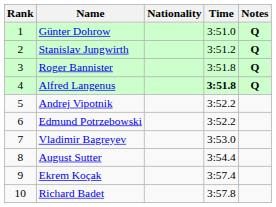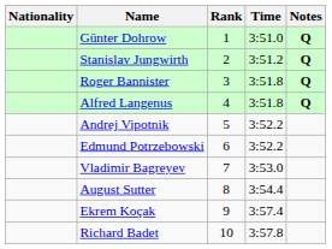 <table class="wikitable sortable" style="text-align:center">
 <tr>
+<th>Nationality</th>
+<th>Name</th>
 <th>Rank</th>
-<th>Name</th>
-<th>Nationality</th>
 <th>Time</th>
 <th>Notes</th>
 </tr>
 <tr bgcolor=ccffcc>
+<td align=left></td>
+<td align=left><a href='#'>Günter Dohrow</a></td>
 <td>1</td>
-<td align=left><a href='#'>Günter Dohrow</a></td>
-<td align=left></td>
 <td>3:51.0</td>
 <td><strong>Q</strong></td>
 </tr>
 <tr bgcolor=ccffcc>
+<td align=left></td>
+<td align=left><a href='#'>Stanislav Jungwirth</a></td>
 <td>2</td>
-<td align=left><a href='#'>Stanislav Jungwirth</a></td>
-<td align=left></td>
 <td>3:51.2</td>
 <td><strong>Q</strong></td>
 </tr>
 <tr bgcolor=ccffcc>
+<td align=left></td>
+<td align=left><a href='#'>Roger Bannister</a></td>
 <td>3</td>
-<td align=left><a href='#'>Roger Bannister</a></td>
-<td align=left></td>
 <td>3:51.8</td>
 <td><strong>Q</strong></td>
 </tr>
 <tr bgcolor=ccffcc>
+<td align=left></td>
+<td align=left><a href='#'>Alfred Langenus</a></td>
 <td>4</td>
-<td align=left><a href='#'>Alfred Langenus</a></td>
-<td align=left></td>
-<td><strong>3:51.8</strong></td>
+<td>3:51.8</td>
 <td><strong>Q</strong></td>
 </tr>
 <tr>
+<td align=left></td>
+<td align=left><a href='#'>Andrej Vipotnik</a></td>
 <td>5</td>
-<td align=left><a href='#'>Andrej Vipotnik</a></td>
-<td align=left></td>
 <td>3:52.2</td>
 <td></td>
 </tr>
 <tr>
+<td align=left></td>
+<td align=left><a href='#'>Edmund Potrzebowski</a></td>
 <td>6</td>
-<td align=left><a href='#'>Edmund Potrzebowski</a></td>
-<td align=left></td>
 <td>3:52.2</td>
 <td></td>
 </tr>
 <tr>
+<td align=left></td>
+<td align=left><a href='#'>Vladimir Bagreyev</a></td>
 <td>7</td>
-<td align=left><a href='#'>Vladimir Bagreyev</a></td>
-<td align=left></td>
 <td>3:53.0</td>
 <td></td>
 </tr>
 <tr>
+<td align=left></td>
+<td align=left><a href='#'>August Sutter</a></td>
 <td>8</td>
-<td align=left><a href='#'>August Sutter</a></td>
-<td align=left></td>
 <td>3:54.4</td>
 <td></td>
 </tr>
 <tr>
+<td align=left></td>
+<td align=left><a href='#'>Ekrem Koçak</a></td>
 <td>9</td>
-<td align=left><a href='#'>Ekrem Koçak</a></td>
-<td align=left></td>
 <td>3:57.4</td>
 <td></td>
 </tr>
 <tr>
+<td align=left></td>
+<td align=left><a href='#'>Richard Badet</a></td>
 <td>10</td>
-<td align=left><a href='#'>Richard Badet</a></td>
-<td align=left></td>
 <td>3:57.8</td>
 <td></td>
 </tr>
 </table>
